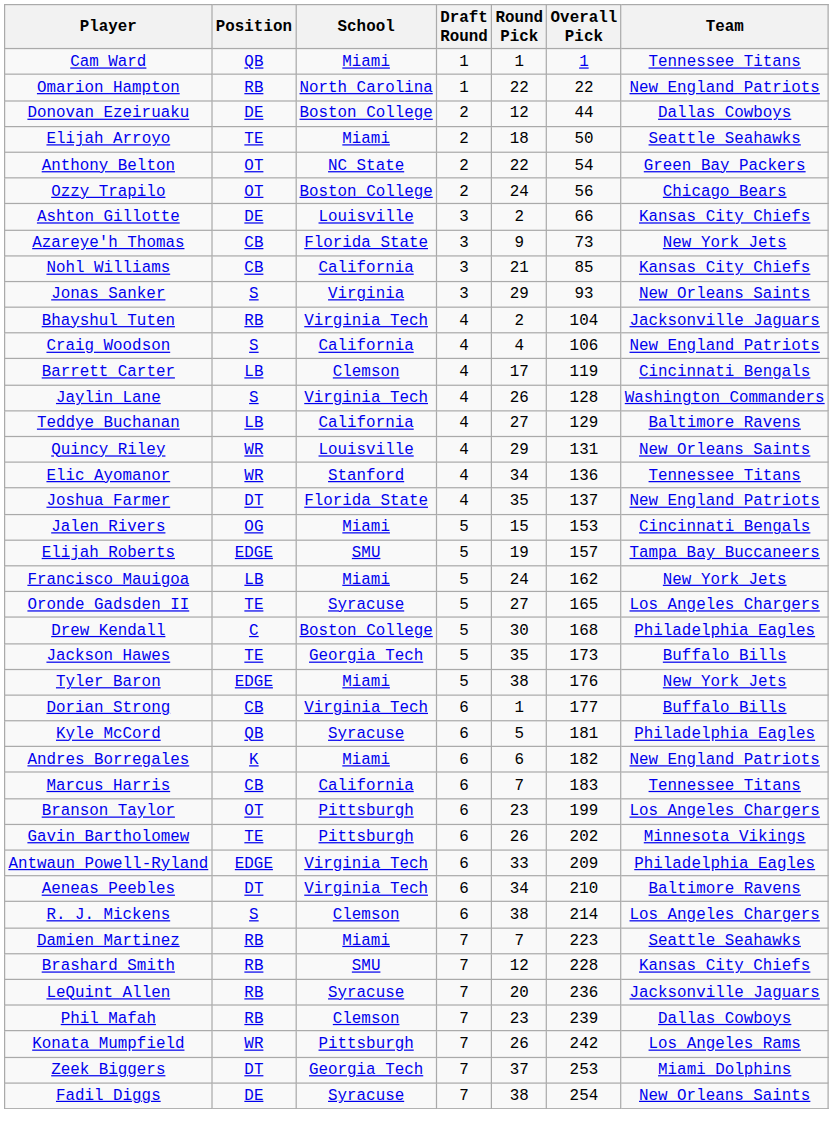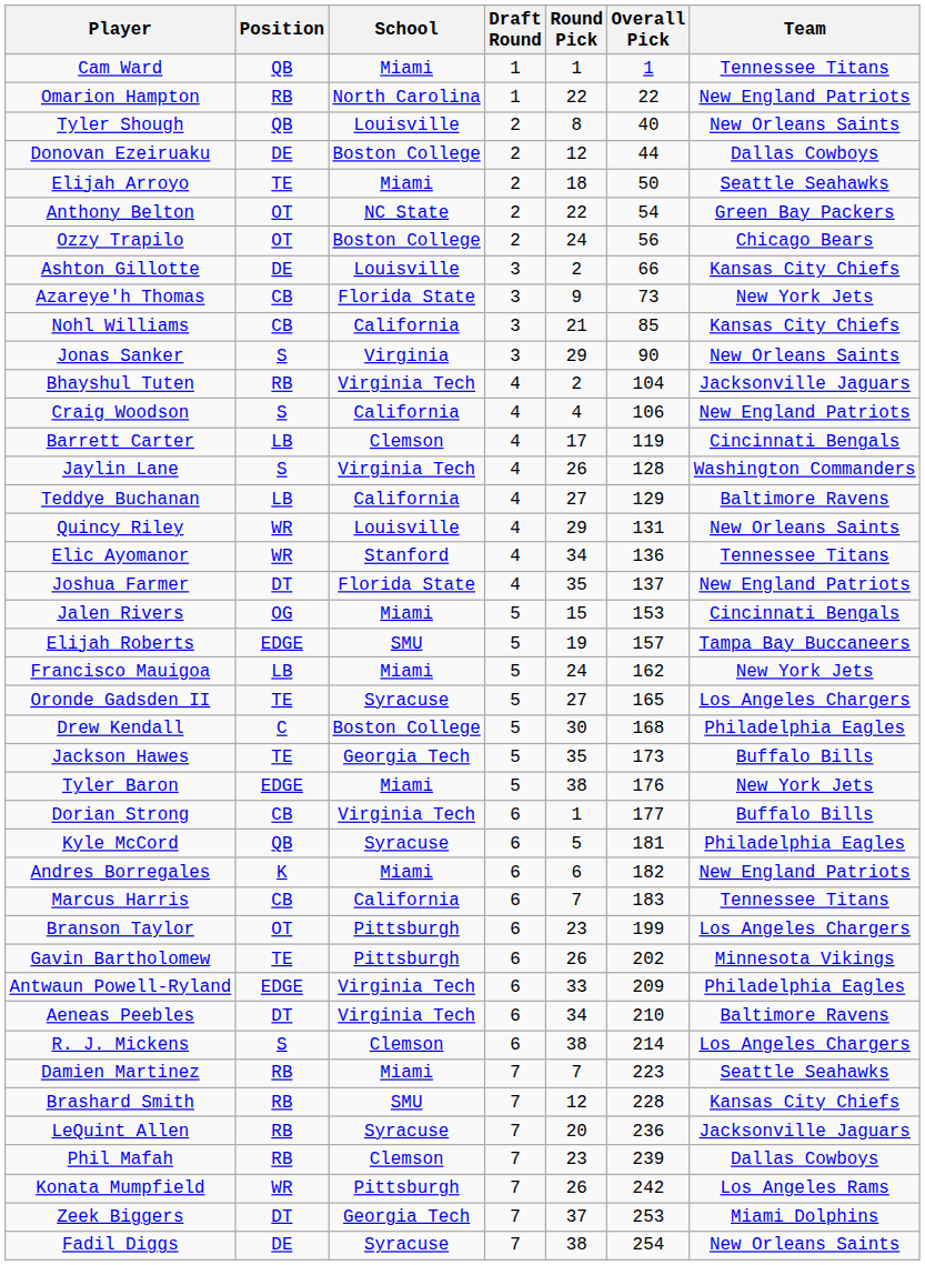 <table class="wikitable sortable" border="1" style="text-align: center;">
 <tr>
 <th>Player</th>
 <th>Position</th>
 <th>School</th>
 <th>Draft<br>Round</th>
 <th>Round<br>Pick</th>
 <th>Overall<br>Pick</th>
 <th>Team</th>
 </tr>
 <tr>
 <td><a href='#'>Cam Ward</a></td>
 <td><a href='#'>QB</a></td>
 <td><a href='#'>Miami</a></td>
 <td>1</td>
 <td>1</td>
 <td><a href='#'>1</a></td>
 <td><a href='#'>Tennessee Titans</a></td>
 </tr>
 <tr>
 <td><a href='#'>Omarion Hampton</a></td>
 <td><a href='#'>RB</a></td>
 <td><a href='#'>North Carolina</a></td>
 <td>1</td>
 <td>22</td>
 <td>22</td>
 <td><a href='#'>New England Patriots</a></td>
+</tr>
+<tr>
+<td><a href='#'>Tyler Shough</a></td>
+<td><a href='#'>QB</a></td>
+<td><a href='#'>Louisville</a></td>
+<td>2</td>
+<td>8</td>
+<td>40</td>
+<td><a href='#'>New Orleans Saints</a></td>
 </tr>
 <tr>
 <td><a href='#'>Donovan Ezeiruaku</a></td>
 <td><a href='#'>DE</a></td>
 <td><a href='#'>Boston College</a></td>
 <td>2</td>
 <td>12</td>
 <td>44</td>
 <td><a href='#'>Dallas Cowboys</a></td>
 </tr>
 <tr>
 <td><a href='#'>Elijah Arroyo</a></td>
 <td><a href='#'>TE</a></td>
 <td><a href='#'>Miami</a></td>
 <td>2</td>
 <td>18</td>
 <td>50</td>
 <td><a href='#'>Seattle Seahawks</a></td>
 </tr>
 <tr>
 <td><a href='#'>Anthony Belton</a></td>
 <td><a href='#'>OT</a></td>
 <td><a href='#'>NC State</a></td>
 <td>2</td>
 <td>22</td>
 <td>54</td>
 <td><a href='#'>Green Bay Packers</a></td>
 </tr>
 <tr>
 <td><a href='#'>Ozzy Trapilo</a></td>
 <td><a href='#'>OT</a></td>
 <td><a href='#'>Boston College</a></td>
 <td>2</td>
 <td>24</td>
 <td>56</td>
 <td><a href='#'>Chicago Bears</a></td>
 </tr>
 <tr>
 <td><a href='#'>Ashton Gillotte</a></td>
 <td><a href='#'>DE</a></td>
 <td><a href='#'>Louisville</a></td>
 <td>3</td>
 <td>2</td>
 <td>66</td>
 <td><a href='#'>Kansas City Chiefs</a></td>
 </tr>
 <tr>
 <td><a href='#'>Azareye'h Thomas</a></td>
 <td><a href='#'>CB</a></td>
 <td><a href='#'>Florida State</a></td>
 <td>3</td>
 <td>9</td>
 <td>73</td>
 <td><a href='#'>New York Jets</a></td>
 </tr>
 <tr>
 <td><a href='#'>Nohl Williams</a></td>
 <td><a href='#'>CB</a></td>
 <td><a href='#'>California</a></td>
 <td>3</td>
 <td>21</td>
 <td>85</td>
 <td><a href='#'>Kansas City Chiefs</a></td>
 </tr>
 <tr>
 <td><a href='#'>Jonas Sanker</a></td>
 <td><a href='#'>S</a></td>
 <td><a href='#'>Virginia</a></td>
 <td>3</td>
 <td>29</td>
-<td>93</td>
+<td>90</td>
 <td><a href='#'>New Orleans Saints</a></td>
 </tr>
 <tr>
 <td><a href='#'>Bhayshul Tuten</a></td>
 <td><a href='#'>RB</a></td>
 <td><a href='#'>Virginia Tech</a></td>
 <td>4</td>
 <td>2</td>
 <td>104</td>
 <td><a href='#'>Jacksonville Jaguars</a></td>
 </tr>
 <tr>
 <td><a href='#'>Craig Woodson</a></td>
 <td><a href='#'>S</a></td>
 <td><a href='#'>California</a></td>
 <td>4</td>
 <td>4</td>
 <td>106</td>
 <td><a href='#'>New England Patriots</a></td>
 </tr>
 <tr>
 <td><a href='#'>Barrett Carter</a></td>
 <td><a href='#'>LB</a></td>
 <td><a href='#'>Clemson</a></td>
 <td>4</td>
 <td>17</td>
 <td>119</td>
 <td><a href='#'>Cincinnati Bengals</a></td>
 </tr>
 <tr>
 <td><a href='#'>Jaylin Lane</a></td>
 <td><a href='#'>S</a></td>
 <td><a href='#'>Virginia Tech</a></td>
 <td>4</td>
 <td>26</td>
 <td>128</td>
 <td><a href='#'>Washington Commanders</a></td>
 </tr>
 <tr>
 <td><a href='#'>Teddye Buchanan</a></td>
 <td><a href='#'>LB</a></td>
 <td><a href='#'>California</a></td>
 <td>4</td>
 <td>27</td>
 <td>129</td>
 <td><a href='#'>Baltimore Ravens</a></td>
 </tr>
 <tr>
 <td><a href='#'>Quincy Riley</a></td>
 <td><a href='#'>WR</a></td>
 <td><a href='#'>Louisville</a></td>
 <td>4</td>
 <td>29</td>
 <td>131</td>
 <td><a href='#'>New Orleans Saints</a></td>
 </tr>
 <tr>
 <td><a href='#'>Elic Ayomanor</a></td>
 <td><a href='#'>WR</a></td>
 <td><a href='#'>Stanford</a></td>
 <td>4</td>
 <td>34</td>
 <td>136</td>
 <td><a href='#'>Tennessee Titans</a></td>
 </tr>
 <tr>
 <td><a href='#'>Joshua Farmer</a></td>
 <td><a href='#'>DT</a></td>
 <td><a href='#'>Florida State</a></td>
 <td>4</td>
 <td>35</td>
 <td>137</td>
 <td><a href='#'>New England Patriots</a></td>
 </tr>
 <tr>
 <td><a href='#'>Jalen Rivers</a></td>
 <td><a href='#'>OG</a></td>
 <td><a href='#'>Miami</a></td>
 <td>5</td>
 <td>15</td>
 <td>153</td>
 <td><a href='#'>Cincinnati Bengals</a></td>
 </tr>
 <tr>
 <td><a href='#'>Elijah Roberts</a></td>
 <td><a href='#'>EDGE</a></td>
 <td><a href='#'>SMU</a></td>
 <td>5</td>
 <td>19</td>
 <td>157</td>
 <td><a href='#'>Tampa Bay Buccaneers</a></td>
 </tr>
 <tr>
 <td><a href='#'>Francisco Mauigoa</a></td>
 <td><a href='#'>LB</a></td>
 <td><a href='#'>Miami</a></td>
 <td>5</td>
 <td>24</td>
 <td>162</td>
 <td><a href='#'>New York Jets</a></td>
 </tr>
 <tr>
 <td><a href='#'>Oronde Gadsden II</a></td>
 <td><a href='#'>TE</a></td>
 <td><a href='#'>Syracuse</a></td>
 <td>5</td>
 <td>27</td>
 <td>165</td>
 <td><a href='#'>Los Angeles Chargers</a></td>
 </tr>
 <tr>
 <td><a href='#'>Drew Kendall</a></td>
 <td><a href='#'>C</a></td>
 <td><a href='#'>Boston College</a></td>
 <td>5</td>
 <td>30</td>
 <td>168</td>
 <td><a href='#'>Philadelphia Eagles</a></td>
 </tr>
 <tr>
 <td><a href='#'>Jackson Hawes</a></td>
 <td><a href='#'>TE</a></td>
 <td><a href='#'>Georgia Tech</a></td>
 <td>5</td>
 <td>35</td>
 <td>173</td>
 <td><a href='#'>Buffalo Bills</a></td>
 </tr>
 <tr>
 <td><a href='#'>Tyler Baron</a></td>
 <td><a href='#'>EDGE</a></td>
 <td><a href='#'>Miami</a></td>
 <td>5</td>
 <td>38</td>
 <td>176</td>
 <td><a href='#'>New York Jets</a></td>
 </tr>
 <tr>
 <td><a href='#'>Dorian Strong</a></td>
 <td><a href='#'>CB</a></td>
 <td><a href='#'>Virginia Tech</a></td>
 <td>6</td>
 <td>1</td>
 <td>177</td>
 <td><a href='#'>Buffalo Bills</a></td>
 </tr>
 <tr>
 <td><a href='#'>Kyle McCord</a></td>
 <td><a href='#'>QB</a></td>
 <td><a href='#'>Syracuse</a></td>
 <td>6</td>
 <td>5</td>
 <td>181</td>
 <td><a href='#'>Philadelphia Eagles</a></td>
 </tr>
 <tr>
 <td><a href='#'>Andres Borregales</a></td>
 <td><a href='#'>K</a></td>
 <td><a href='#'>Miami</a></td>
 <td>6</td>
 <td>6</td>
 <td>182</td>
 <td><a href='#'>New England Patriots</a></td>
 </tr>
 <tr>
 <td><a href='#'>Marcus Harris</a></td>
 <td><a href='#'>CB</a></td>
 <td><a href='#'>California</a></td>
 <td>6</td>
 <td>7</td>
 <td>183</td>
 <td><a href='#'>Tennessee Titans</a></td>
 </tr>
 <tr>
 <td><a href='#'>Branson Taylor</a></td>
 <td><a href='#'>OT</a></td>
 <td><a href='#'>Pittsburgh</a></td>
 <td>6</td>
 <td>23</td>
 <td>199</td>
 <td><a href='#'>Los Angeles Chargers</a></td>
 </tr>
 <tr>
 <td><a href='#'>Gavin Bartholomew</a></td>
 <td><a href='#'>TE</a></td>
 <td><a href='#'>Pittsburgh</a></td>
 <td>6</td>
 <td>26</td>
 <td>202</td>
 <td><a href='#'>Minnesota Vikings</a></td>
 </tr>
 <tr>
 <td><a href='#'>Antwaun Powell-Ryland</a></td>
 <td><a href='#'>EDGE</a></td>
 <td><a href='#'>Virginia Tech</a></td>
 <td>6</td>
 <td>33</td>
 <td>209</td>
 <td><a href='#'>Philadelphia Eagles</a></td>
 </tr>
 <tr>
 <td><a href='#'>Aeneas Peebles</a></td>
 <td><a href='#'>DT</a></td>
 <td><a href='#'>Virginia Tech</a></td>
 <td>6</td>
 <td>34</td>
 <td>210</td>
 <td><a href='#'>Baltimore Ravens</a></td>
 </tr>
 <tr>
 <td><a href='#'>R. J. Mickens</a></td>
 <td><a href='#'>S</a></td>
 <td><a href='#'>Clemson</a></td>
 <td>6</td>
 <td>38</td>
 <td>214</td>
 <td><a href='#'>Los Angeles Chargers</a></td>
 </tr>
 <tr>
 <td><a href='#'>Damien Martinez</a></td>
 <td><a href='#'>RB</a></td>
 <td><a href='#'>Miami</a></td>
 <td>7</td>
 <td>7</td>
 <td>223</td>
 <td><a href='#'>Seattle Seahawks</a></td>
 </tr>
 <tr>
 <td><a href='#'>Brashard Smith</a></td>
 <td><a href='#'>RB</a></td>
 <td><a href='#'>SMU</a></td>
 <td>7</td>
 <td>12</td>
 <td>228</td>
 <td><a href='#'>Kansas City Chiefs</a></td>
 </tr>
 <tr>
 <td><a href='#'>LeQuint Allen</a></td>
 <td><a href='#'>RB</a></td>
 <td><a href='#'>Syracuse</a></td>
 <td>7</td>
 <td>20</td>
 <td>236</td>
 <td><a href='#'>Jacksonville Jaguars</a></td>
 </tr>
 <tr>
 <td><a href='#'>Phil Mafah</a></td>
 <td><a href='#'>RB</a></td>
 <td><a href='#'>Clemson</a></td>
 <td>7</td>
 <td>23</td>
 <td>239</td>
 <td><a href='#'>Dallas Cowboys</a></td>
 </tr>
 <tr>
 <td><a href='#'>Konata Mumpfield</a></td>
 <td><a href='#'>WR</a></td>
 <td><a href='#'>Pittsburgh</a></td>
 <td>7</td>
 <td>26</td>
 <td>242</td>
 <td><a href='#'>Los Angeles Rams</a></td>
 </tr>
 <tr>
 <td><a href='#'>Zeek Biggers</a></td>
 <td><a href='#'>DT</a></td>
 <td><a href='#'>Georgia Tech</a></td>
 <td>7</td>
 <td>37</td>
 <td>253</td>
 <td><a href='#'>Miami Dolphins</a></td>
 </tr>
 <tr>
 <td><a href='#'>Fadil Diggs</a></td>
 <td><a href='#'>DE</a></td>
 <td><a href='#'>Syracuse</a></td>
 <td>7</td>
 <td>38</td>
 <td>254</td>
 <td><a href='#'>New Orleans Saints</a></td>
 </tr>
 </table>
